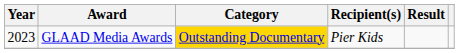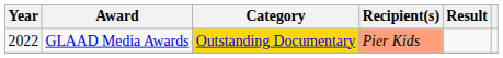 <table class="wikitable plainrowheaders sortable">
 <tr>
 <th scope="col">Year</th>
 <th scope="col">Award</th>
 <th scope="col">Category</th>
 <th scope="col">Recipient(s)</th>
 <th scope="col">Result</th>
 <th scope="col" class="unsortable"></th>
 </tr>
 <tr>
-<td>2023</td>
+<td>2022</td>
 <td><a href='#'>GLAAD Media Awards</a></td>
 <td style="background: gold;"><a href='#'>Outstanding Documentary</a></td>
-<td><em>Pier Kids</em></td>
+<td style="background: lightsalmon;"><em>Pier Kids</em></td>
 <td></td>
 <td></td>
 </tr>
 <tr>
 </tr>
 </table>
